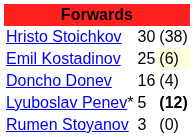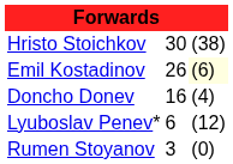 <table class="toccolours" border="0" cellpadding="2" cellspacing="0" align="left" style="margin:0.5em;">
 <tr>
 <th colspan="4" align="center" bgcolor="#FF2020"><span>Forwards</span></th>
 </tr>
 <tr>
 <td> <a href='#'>Hristo Stoichkov</a></td>
 <td>30</td>
 <td>(38)</td>
 </tr>
 <tr>
 <td> <a href='#'>Emil Kostadinov</a></td>
-<td>25</td>
+<td>26</td>
 <td style="background: lightyellow;">(6)</td>
 </tr>
 <tr>
 <td> <a href='#'>Doncho Donev</a></td>
 <td>16</td>
 <td>(4)</td>
 </tr>
 <tr>
 <td> <a href='#'>Lyuboslav Penev</a>*</td>
-<td>5</td>
-<td><strong>(12)</strong></td>
+<td>6</td>
+<td>(12)</td>
 </tr>
 <tr>
 <td> <a href='#'>Rumen Stoyanov</a></td>
 <td>3</td>
 <td>(0)</td>
 </tr>
 <tr>
 </tr>
 </table>
